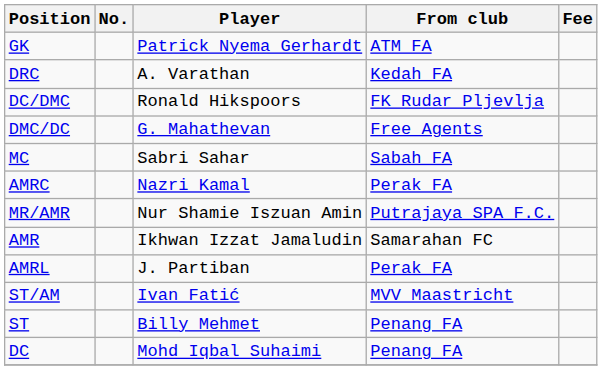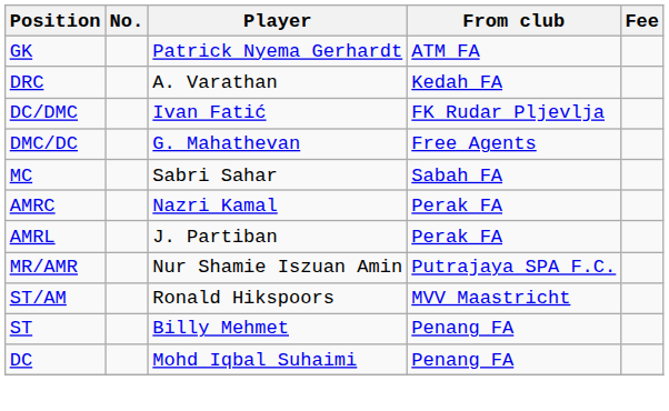 <table class="wikitable sortable">
 <tr>
 <th>Position</th>
 <th>No.</th>
 <th>Player</th>
 <th>From club</th>
 <th>Fee</th>
 </tr>
 <tr>
 <td><a href='#'>GK</a></td>
 <td></td>
 <td> <a href='#'>Patrick Nyema Gerhardt</a></td>
 <td> <a href='#'>ATM FA</a></td>
 <td></td>
 </tr>
 <tr>
 <td><a href='#'>DRC</a></td>
 <td></td>
 <td> A. Varathan</td>
 <td> <a href='#'>Kedah FA</a></td>
 <td></td>
 </tr>
 <tr>
 <td><a href='#'>DC/DMC</a></td>
 <td></td>
-<td> Ronald Hikspoors</td>
+<td> <a href='#'>Ivan Fatić</a></td>
 <td> <a href='#'>FK Rudar Pljevlja</a></td>
 <td></td>
 </tr>
 <tr>
 <td><a href='#'>DMC/DC</a></td>
 <td></td>
 <td> <a href='#'>G. Mahathevan</a></td>
 <td><a href='#'>Free Agents</a></td>
 <td></td>
 </tr>
 <tr>
 <td><a href='#'>MC</a></td>
 <td></td>
 <td> Sabri Sahar</td>
 <td> <a href='#'>Sabah FA</a></td>
 <td></td>
 </tr>
 <tr>
 <td><a href='#'>AMRC</a></td>
 <td></td>
 <td> <a href='#'>Nazri Kamal</a></td>
 <td> <a href='#'>Perak FA</a></td>
 <td></td>
 </tr>
 <tr>
+<td><a href='#'>AMRL</a></td>
+<td></td>
+<td> J. Partiban</td>
+<td> <a href='#'>Perak FA</a></td>
+<td></td>
+</tr>
+<tr>
 <td><a href='#'>MR/AMR</a></td>
 <td></td>
 <td> Nur Shamie Iszuan Amin</td>
 <td> <a href='#'>Putrajaya SPA F.C.</a></td>
 <td></td>
 </tr>
 <tr>
-<td><a href='#'>AMR</a></td>
-<td></td>
-<td> Ikhwan Izzat Jamaludin</td>
-<td> Samarahan FC</td>
-<td></td>
-</tr>
-<tr>
-<td><a href='#'>AMRL</a></td>
-<td></td>
-<td> J. Partiban</td>
-<td> <a href='#'>Perak FA</a></td>
-<td></td>
-</tr>
-<tr>
 <td><a href='#'>ST/AM</a></td>
 <td></td>
-<td> <a href='#'>Ivan Fatić</a></td>
+<td> Ronald Hikspoors</td>
 <td> <a href='#'>MVV Maastricht</a></td>
 <td></td>
 </tr>
 <tr>
 <td><a href='#'>ST</a></td>
 <td></td>
 <td> <a href='#'>Billy Mehmet</a></td>
 <td> <a href='#'>Penang FA</a></td>
 <td></td>
 </tr>
 <tr>
 <td><a href='#'>DC</a></td>
 <td></td>
 <td> <a href='#'>Mohd Iqbal Suhaimi</a></td>
 <td> <a href='#'>Penang FA</a></td>
 <td></td>
 </tr>
 <tr>
 </tr>
 </table>
